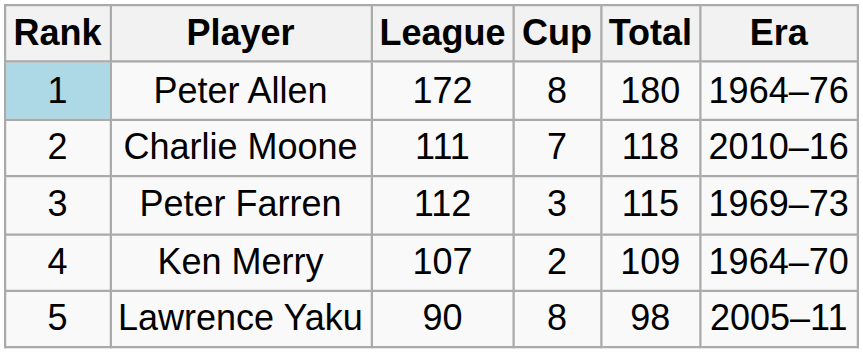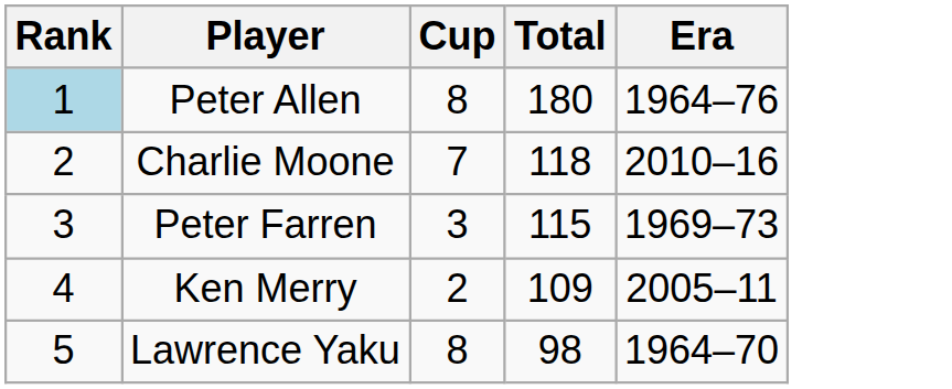 <table class="wikitable" style="text-align: center;">
 <tr>
 <th>Rank</th>
 <th>Player</th>
-<th>League</th>
 <th>Cup</th>
 <th>Total</th>
 <th>Era</th>
 </tr>
 <tr>
 <td style="background: lightblue;">1</td>
 <td>Peter Allen</td>
-<td>172</td>
 <td>8</td>
 <td>180</td>
 <td>1964–76</td>
 </tr>
 <tr>
 <td>2</td>
 <td>Charlie Moone</td>
-<td>111</td>
 <td>7</td>
 <td>118</td>
 <td>2010–16</td>
 </tr>
 <tr>
 <td>3</td>
 <td>Peter Farren</td>
-<td>112</td>
 <td>3</td>
 <td>115</td>
 <td>1969–73</td>
 </tr>
 <tr>
 <td>4</td>
 <td>Ken Merry</td>
-<td>107</td>
 <td>2</td>
 <td>109</td>
-<td>1964–70</td>
+<td>2005–11</td>
 </tr>
 <tr>
 <td>5</td>
 <td>Lawrence Yaku</td>
-<td>90</td>
 <td>8</td>
 <td>98</td>
-<td>2005–11</td>
+<td>1964–70</td>
 </tr>
 </table>
